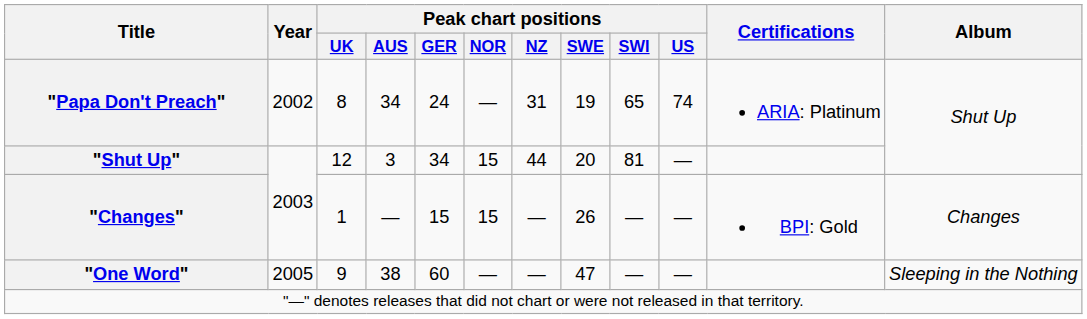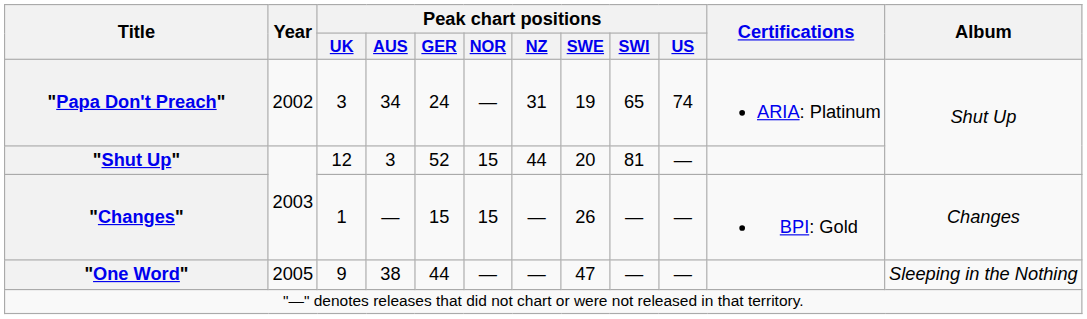 <table class="wikitable plainrowheaders" style="text-align:center;">
 <tr>
 <th scope="col" rowspan="2" style="width:14em;">Title</th>
 <th scope="col" rowspan="2">Year</th>
 <th scope="col" colspan="8">Peak chart positions</th>
 <th scope="col" rowspan="2"><a href='#'>Certifications</a></th>
 <th scope="col" rowspan="2">Album</th>
 </tr>
 <tr>
 <th scope="col" style="width:2.5em;font-size:90%;"><a href='#'>UK</a><br></th>
 <th scope="col" style="width:2.5em;font-size:90%;"><a href='#'>AUS</a><br></th>
 <th scope="col" style="width:2.5em;font-size:90%;"><a href='#'>GER</a><br></th>
 <th scope="col" style="width:2.5em;font-size:90%;"><a href='#'>NOR</a><br></th>
 <th scope="col" style="width:2.5em;font-size:90%;"><a href='#'>NZ</a><br></th>
 <th scope="col" style="width:2.5em;font-size:90%;"><a href='#'>SWE</a><br></th>
 <th scope="col" style="width:2.5em;font-size:90%;"><a href='#'>SWI</a><br></th>
 <th scope="col" style="width:2.5em;font-size:90%;"><a href='#'>US</a><br></th>
 </tr>
 <tr>
 <th scope="row">"<a href='#'>Papa Don't Preach</a>"</th>
 <td>2002</td>
-<td>8</td>
+<td>3</td>
 <td>34</td>
 <td>24</td>
 <td>—</td>
 <td>31</td>
 <td>19</td>
 <td>65</td>
 <td>74</td>
 <td><br><ul><li><a href='#'>ARIA</a>: Platinum</li></ul></td>
 <td rowspan="2"><em>Shut Up</em></td>
 </tr>
 <tr>
 <th scope="row">"<a href='#'>Shut Up</a>"</th>
 <td rowspan="2">2003</td>
 <td>12</td>
 <td>3</td>
-<td>34</td>
+<td>52</td>
 <td>15</td>
 <td>44</td>
 <td>20</td>
 <td>81</td>
 <td>—</td>
 <td></td>
 </tr>
 <tr>
 <th scope="row">"<a href='#'>Changes</a>"<br></th>
 <td>1</td>
 <td>—</td>
 <td>15</td>
 <td>15</td>
 <td>—</td>
 <td>26</td>
 <td>—</td>
 <td>—</td>
 <td><br><ul><li><a href='#'>BPI</a>: Gold</li></ul></td>
 <td><em>Changes</em></td>
 </tr>
 <tr>
 <th scope="row">"<a href='#'>One Word</a>"</th>
 <td>2005</td>
 <td>9</td>
 <td>38</td>
-<td>60</td>
+<td>44</td>
 <td>—</td>
 <td>—</td>
 <td>47</td>
 <td>—</td>
 <td>—</td>
 <td></td>
 <td><em>Sleeping in the Nothing</em></td>
 </tr>
 <tr>
 <td colspan="12" style="font-size:85%">"—" denotes releases that did not chart or were not released in that territory.</td>
 </tr>
 </table>
